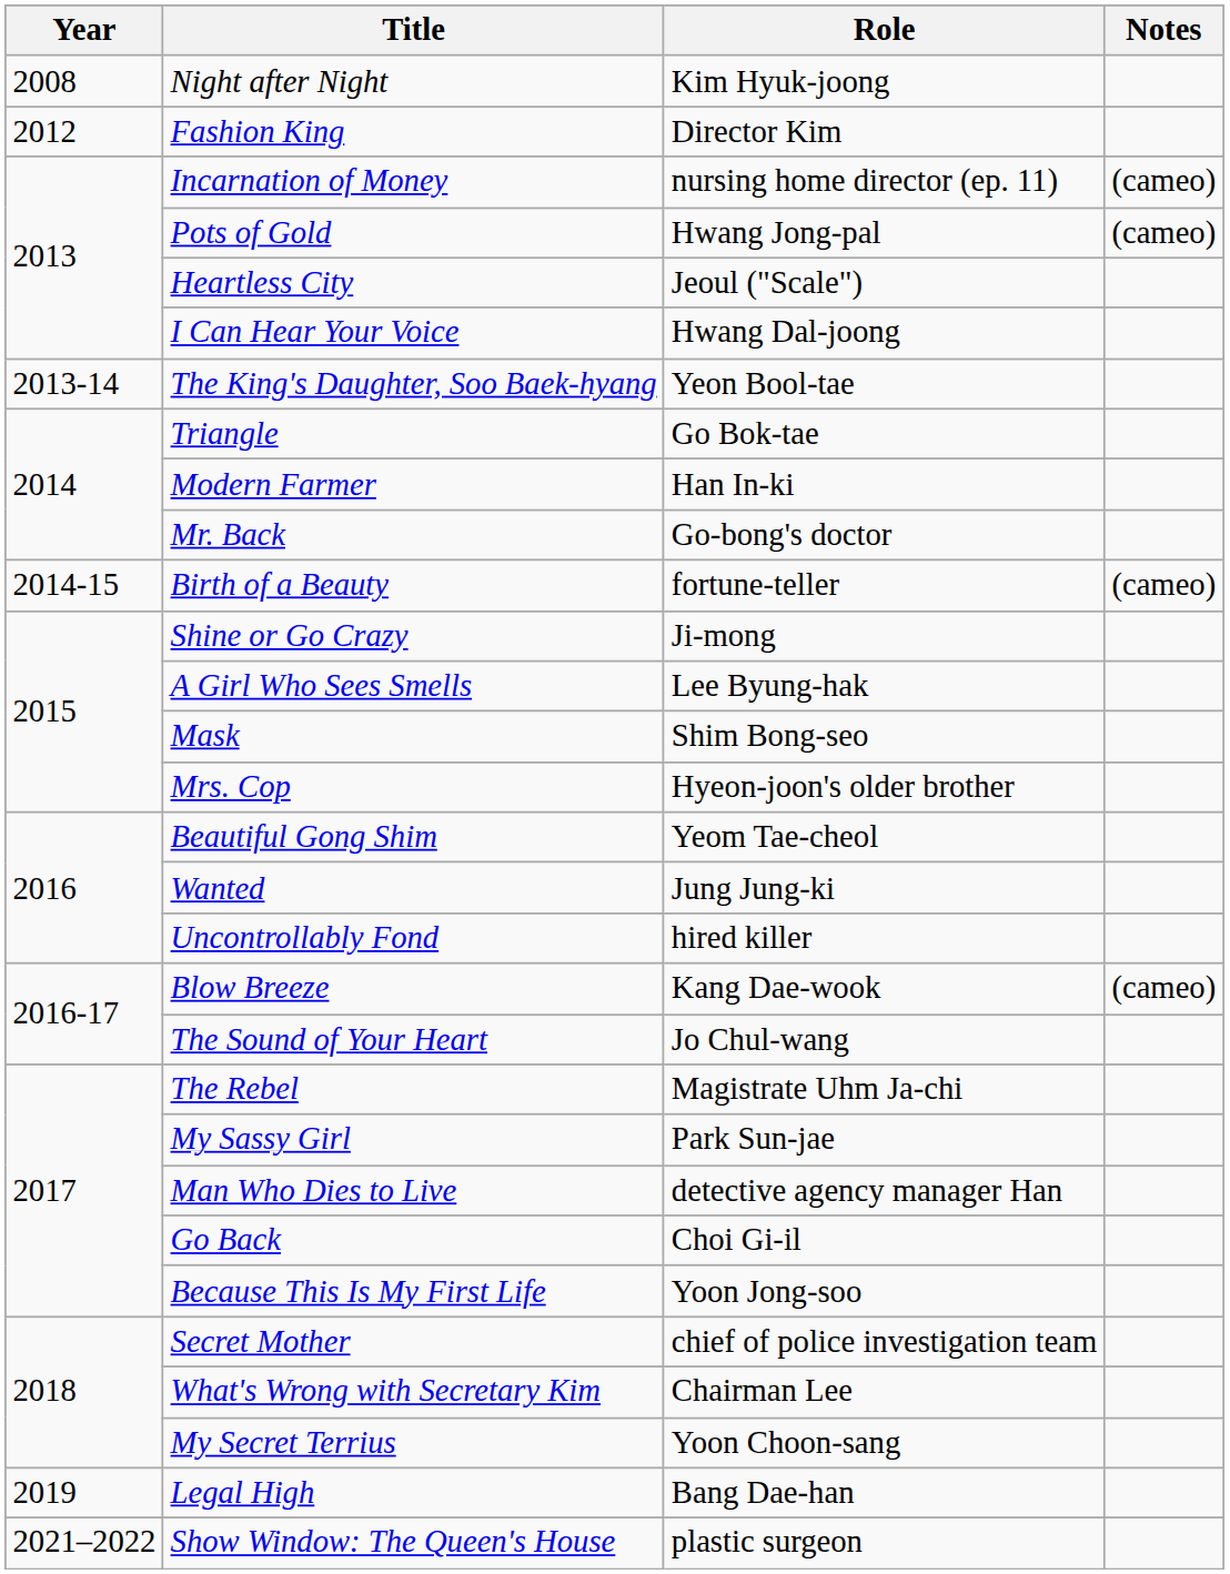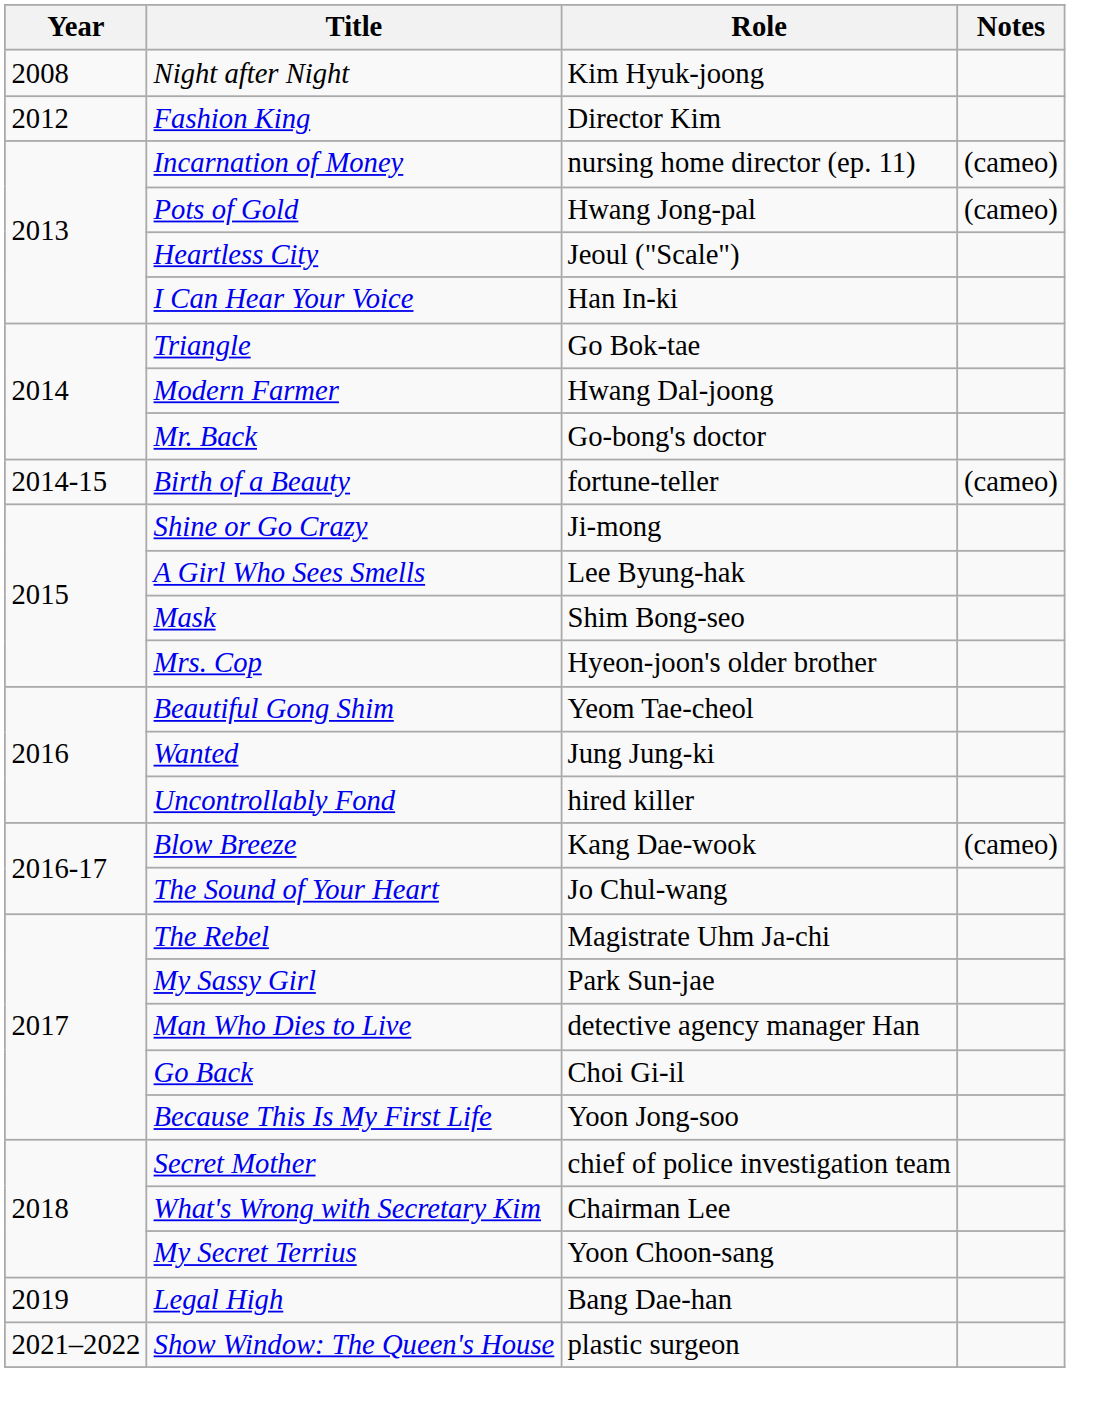 <table class="wikitable sortable">
 <tr>
 <th>Year</th>
 <th>Title</th>
 <th>Role</th>
 <th>Notes</th>
 </tr>
 <tr>
 <td>2008</td>
 <td><em>Night after Night</em></td>
 <td>Kim Hyuk-joong</td>
 <td></td>
 </tr>
 <tr>
 <td>2012</td>
 <td><em><a href='#'>Fashion King</a></em></td>
 <td>Director Kim</td>
 <td></td>
 </tr>
 <tr>
 <td rowspan=4>2013</td>
 <td><em><a href='#'>Incarnation of Money</a></em></td>
 <td>nursing home director (ep. 11)</td>
 <td>(cameo)</td>
 </tr>
 <tr>
 <td><em><a href='#'>Pots of Gold</a></em></td>
 <td>Hwang Jong-pal</td>
 <td>(cameo)</td>
 </tr>
 <tr>
 <td><em><a href='#'>Heartless City</a></em></td>
 <td>Jeoul ("Scale")</td>
 <td></td>
 </tr>
 <tr>
 <td><em><a href='#'>I Can Hear Your Voice</a></em></td>
-<td>Hwang Dal-joong</td>
-<td></td>
-</tr>
-<tr>
-<td>2013-14</td>
-<td><em><a href='#'>The King's Daughter, Soo Baek-hyang</a></em></td>
-<td>Yeon Bool-tae</td>
+<td>Han In-ki</td>
 <td></td>
 </tr>
 <tr>
 <td rowspan=3>2014</td>
 <td><em><a href='#'>Triangle</a></em></td>
 <td>Go Bok-tae</td>
 <td></td>
 </tr>
 <tr>
 <td><em><a href='#'>Modern Farmer</a></em></td>
-<td>Han In-ki</td>
+<td>Hwang Dal-joong</td>
 <td></td>
 </tr>
 <tr>
 <td><em><a href='#'>Mr. Back</a></em></td>
 <td>Go-bong's doctor</td>
 <td></td>
 </tr>
 <tr>
 <td>2014-15</td>
 <td><em><a href='#'>Birth of a Beauty</a></em></td>
 <td>fortune-teller</td>
 <td>(cameo)</td>
 </tr>
 <tr>
 <td rowspan=4>2015</td>
 <td><em><a href='#'>Shine or Go Crazy</a></em></td>
 <td>Ji-mong</td>
 <td></td>
 </tr>
 <tr>
 <td><em><a href='#'>A Girl Who Sees Smells</a></em></td>
 <td>Lee Byung-hak</td>
 <td></td>
 </tr>
 <tr>
 <td><em><a href='#'>Mask</a></em></td>
 <td>Shim Bong-seo</td>
 <td></td>
 </tr>
 <tr>
 <td><em><a href='#'>Mrs. Cop</a></em></td>
 <td>Hyeon-joon's older brother</td>
 <td></td>
 </tr>
 <tr>
 <td rowspan=3>2016</td>
 <td><em><a href='#'>Beautiful Gong Shim</a></em></td>
 <td>Yeom Tae-cheol</td>
 <td></td>
 </tr>
 <tr>
 <td><em><a href='#'>Wanted</a></em></td>
 <td>Jung Jung-ki</td>
 <td></td>
 </tr>
 <tr>
 <td><em><a href='#'>Uncontrollably Fond</a></em></td>
 <td>hired killer</td>
 <td></td>
 </tr>
 <tr>
 <td rowspan=2>2016-17</td>
 <td><em><a href='#'>Blow Breeze</a></em></td>
 <td>Kang Dae-wook</td>
 <td>(cameo)</td>
 </tr>
 <tr>
 <td><em><a href='#'>The Sound of Your Heart</a></em></td>
 <td>Jo Chul-wang</td>
 <td></td>
 </tr>
 <tr>
 <td rowspan=5>2017</td>
 <td><em><a href='#'>The Rebel</a></em></td>
 <td>Magistrate Uhm Ja-chi</td>
 <td></td>
 </tr>
 <tr>
 <td><em><a href='#'>My Sassy Girl</a></em></td>
 <td>Park Sun-jae</td>
 <td></td>
 </tr>
 <tr>
 <td><em><a href='#'>Man Who Dies to Live</a></em></td>
 <td>detective agency manager Han</td>
 <td></td>
 </tr>
 <tr>
 <td><em><a href='#'>Go Back</a></em></td>
 <td>Choi Gi-il</td>
 <td></td>
 </tr>
 <tr>
 <td><em><a href='#'>Because This Is My First Life</a></em></td>
 <td>Yoon Jong-soo</td>
 <td></td>
 </tr>
 <tr>
 <td rowspan=3>2018</td>
 <td><em><a href='#'>Secret Mother</a></em></td>
 <td>chief of police investigation team</td>
 <td></td>
 </tr>
 <tr>
 <td><em><a href='#'>What's Wrong with Secretary Kim</a></em></td>
 <td>Chairman Lee</td>
 <td></td>
 </tr>
 <tr>
 <td><em><a href='#'>My Secret Terrius</a></em></td>
 <td>Yoon Choon-sang</td>
 <td></td>
 </tr>
 <tr>
 <td>2019</td>
 <td><em><a href='#'>Legal High</a></em></td>
 <td>Bang Dae-han</td>
 <td></td>
 </tr>
 <tr>
 <td>2021–2022</td>
 <td><em><a href='#'>Show Window: The Queen's House</a></em></td>
 <td>plastic surgeon</td>
 <td></td>
 </tr>
 </table>
